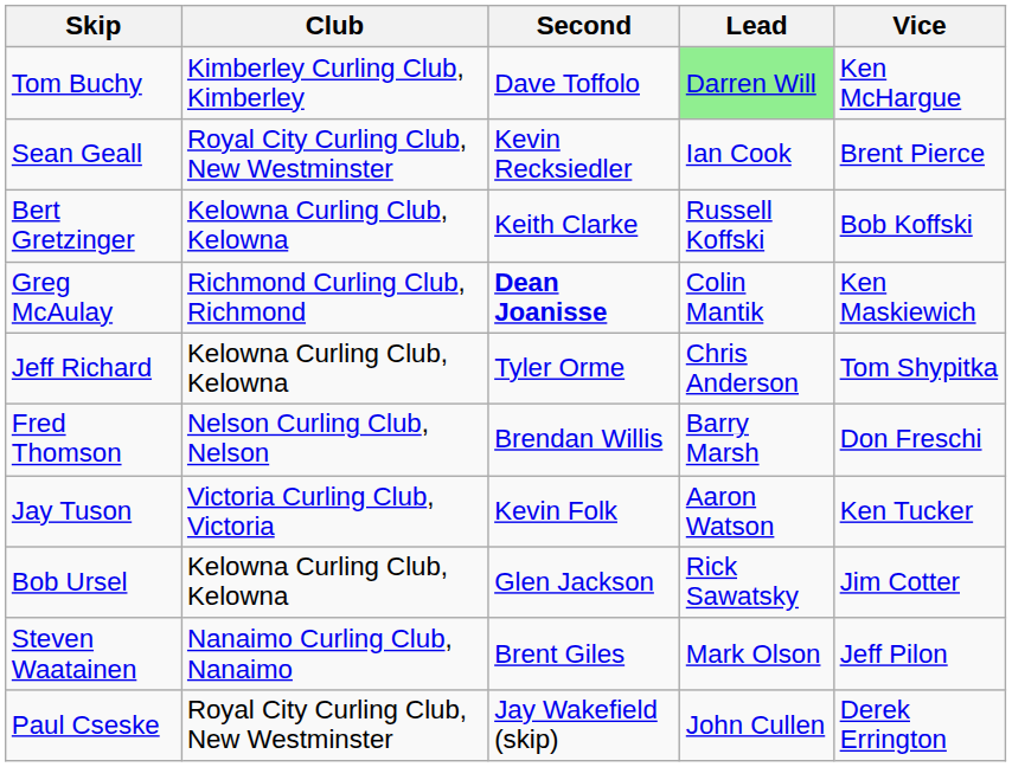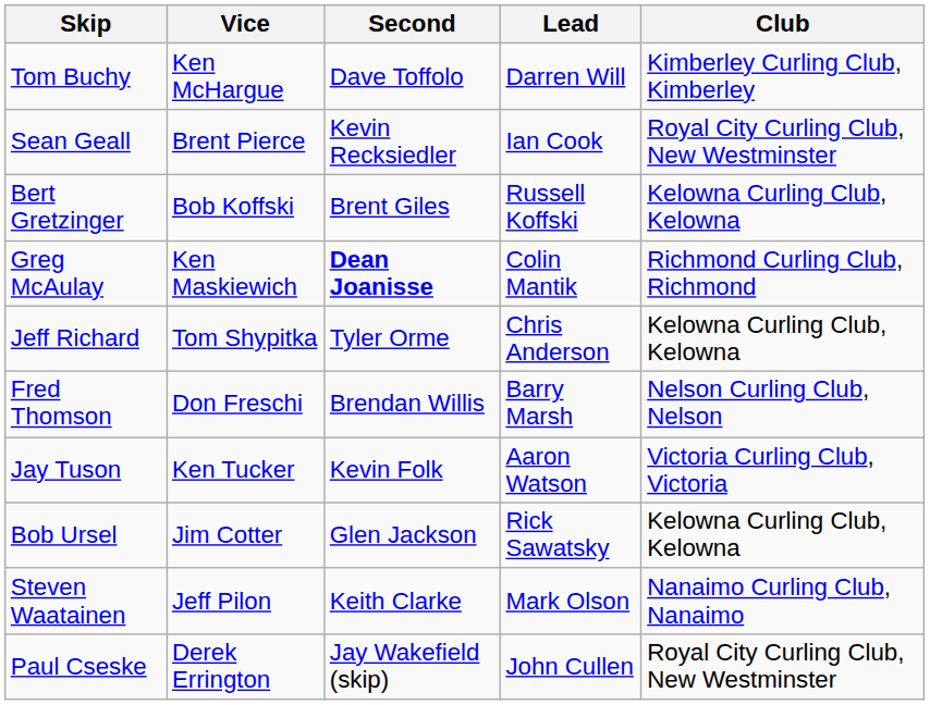 <table class="wikitable" border="1">
 <tr>
 <th>Skip</th>
-<th>Club</th>
+<th>Vice</th>
 <th>Second</th>
 <th>Lead</th>
-<th>Vice</th>
+<th>Club</th>
 </tr>
 <tr>
 <td><a href='#'>Tom Buchy</a></td>
+<td><a href='#'>Ken McHargue</a></td>
+<td><a href='#'>Dave Toffolo</a></td>
+<td><a href='#'>Darren Will</a></td>
 <td><a href='#'>Kimberley Curling Club</a>, <a href='#'>Kimberley</a></td>
-<td><a href='#'>Dave Toffolo</a></td>
-<td style="background: lightgreen;"><a href='#'>Darren Will</a></td>
-<td><a href='#'>Ken McHargue</a></td>
 </tr>
 <tr>
 <td><a href='#'>Sean Geall</a></td>
-<td><a href='#'>Royal City Curling Club</a>, <a href='#'>New Westminster</a></td>
+<td><a href='#'>Brent Pierce</a></td>
 <td><a href='#'>Kevin Recksiedler</a></td>
 <td><a href='#'>Ian Cook</a></td>
-<td><a href='#'>Brent Pierce</a></td>
+<td><a href='#'>Royal City Curling Club</a>, <a href='#'>New Westminster</a></td>
 </tr>
 <tr>
 <td><a href='#'>Bert Gretzinger</a></td>
+<td><a href='#'>Bob Koffski</a></td>
+<td><a href='#'>Brent Giles</a></td>
+<td><a href='#'>Russell Koffski</a></td>
 <td><a href='#'>Kelowna Curling Club</a>, <a href='#'>Kelowna</a></td>
-<td><a href='#'>Keith Clarke</a></td>
-<td><a href='#'>Russell Koffski</a></td>
-<td><a href='#'>Bob Koffski</a></td>
 </tr>
 <tr>
 <td><a href='#'>Greg McAulay</a></td>
-<td><a href='#'>Richmond Curling Club</a>, <a href='#'>Richmond</a></td>
+<td><a href='#'>Ken Maskiewich</a></td>
 <td><strong><a href='#'>Dean Joanisse</a></strong></td>
 <td><a href='#'>Colin Mantik</a></td>
-<td><a href='#'>Ken Maskiewich</a></td>
+<td><a href='#'>Richmond Curling Club</a>, <a href='#'>Richmond</a></td>
 </tr>
 <tr>
 <td><a href='#'>Jeff Richard</a></td>
-<td>Kelowna Curling Club, Kelowna</td>
+<td><a href='#'>Tom Shypitka</a></td>
 <td><a href='#'>Tyler Orme</a></td>
 <td><a href='#'>Chris Anderson</a></td>
-<td><a href='#'>Tom Shypitka</a></td>
+<td>Kelowna Curling Club, Kelowna</td>
 </tr>
 <tr>
 <td><a href='#'>Fred Thomson</a></td>
-<td><a href='#'>Nelson Curling Club</a>, <a href='#'>Nelson</a></td>
+<td><a href='#'>Don Freschi</a></td>
 <td><a href='#'>Brendan Willis</a></td>
 <td><a href='#'>Barry Marsh</a></td>
-<td><a href='#'>Don Freschi</a></td>
+<td><a href='#'>Nelson Curling Club</a>, <a href='#'>Nelson</a></td>
 </tr>
 <tr>
 <td><a href='#'>Jay Tuson</a></td>
-<td><a href='#'>Victoria Curling Club</a>, <a href='#'>Victoria</a></td>
+<td><a href='#'>Ken Tucker</a></td>
 <td><a href='#'>Kevin Folk</a></td>
 <td><a href='#'>Aaron Watson</a></td>
-<td><a href='#'>Ken Tucker</a></td>
+<td><a href='#'>Victoria Curling Club</a>, <a href='#'>Victoria</a></td>
 </tr>
 <tr>
 <td><a href='#'>Bob Ursel</a></td>
-<td>Kelowna Curling Club, Kelowna</td>
+<td><a href='#'>Jim Cotter</a></td>
 <td><a href='#'>Glen Jackson</a></td>
 <td><a href='#'>Rick Sawatsky</a></td>
-<td><a href='#'>Jim Cotter</a></td>
+<td>Kelowna Curling Club, Kelowna</td>
 </tr>
 <tr>
 <td><a href='#'>Steven Waatainen</a></td>
+<td><a href='#'>Jeff Pilon</a></td>
+<td><a href='#'>Keith Clarke</a></td>
+<td><a href='#'>Mark Olson</a></td>
 <td><a href='#'>Nanaimo Curling Club</a>, <a href='#'>Nanaimo</a></td>
-<td><a href='#'>Brent Giles</a></td>
-<td><a href='#'>Mark Olson</a></td>
-<td><a href='#'>Jeff Pilon</a></td>
 </tr>
 <tr>
 <td><a href='#'>Paul Cseske</a></td>
-<td>Royal City Curling Club, New Westminster</td>
+<td><a href='#'>Derek Errington</a></td>
 <td><a href='#'>Jay Wakefield</a> (skip)</td>
 <td><a href='#'>John Cullen</a></td>
-<td><a href='#'>Derek Errington</a></td>
+<td>Royal City Curling Club, New Westminster</td>
 </tr>
 </table>
